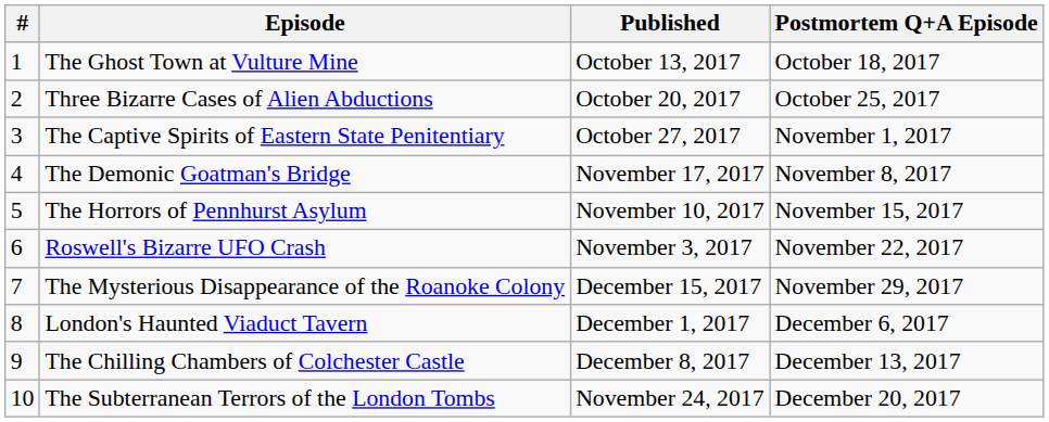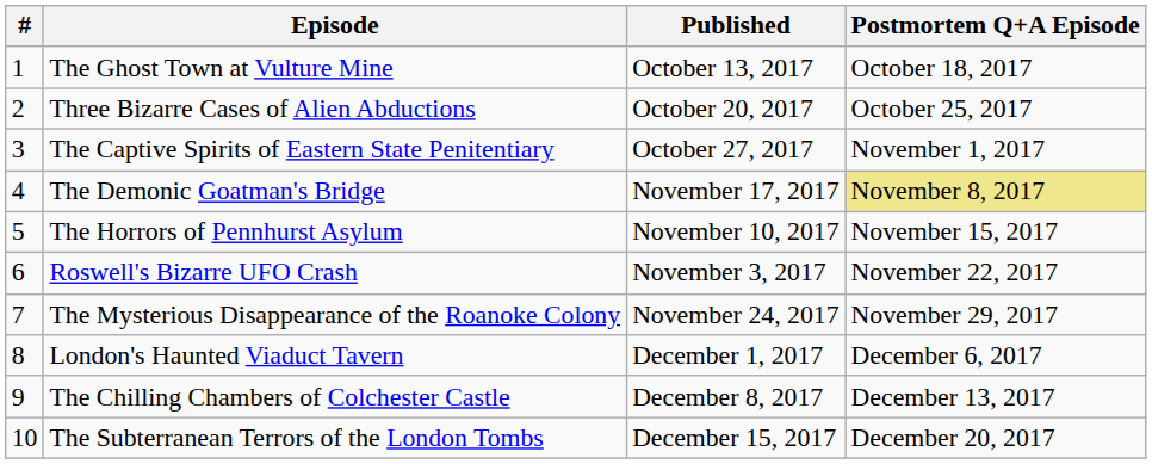 <table class="wikitable mw-collapsible">
 <tr>
 <th>#</th>
 <th>Episode</th>
 <th>Published</th>
 <th>Postmortem Q+A Episode</th>
 </tr>
 <tr>
 <td>1</td>
 <td>The Ghost Town at <a href='#'>Vulture Mine</a></td>
 <td>October 13, 2017</td>
 <td>October 18, 2017</td>
 </tr>
 <tr>
 <td>2</td>
 <td>Three Bizarre Cases of <a href='#'>Alien Abductions</a></td>
 <td>October 20, 2017</td>
 <td>October 25, 2017</td>
 </tr>
 <tr>
 <td>3</td>
 <td>The Captive Spirits of <a href='#'>Eastern State Penitentiary</a></td>
 <td>October 27, 2017</td>
 <td>November 1, 2017</td>
 </tr>
 <tr>
 <td>4</td>
 <td>The Demonic <a href='#'>Goatman's Bridge</a></td>
 <td>November 17, 2017</td>
-<td>November 8, 2017</td>
+<td style="background: khaki;">November 8, 2017</td>
 </tr>
 <tr>
 <td>5</td>
 <td>The Horrors of <a href='#'>Pennhurst Asylum</a></td>
 <td>November 10, 2017</td>
 <td>November 15, 2017</td>
 </tr>
 <tr>
 <td>6</td>
 <td><a href='#'>Roswell's Bizarre UFO Crash</a></td>
 <td>November 3, 2017</td>
 <td>November 22, 2017</td>
 </tr>
 <tr>
 <td>7</td>
 <td>The Mysterious Disappearance of the <a href='#'>Roanoke Colony</a></td>
-<td>December 15, 2017</td>
+<td>November 24, 2017</td>
 <td>November 29, 2017</td>
 </tr>
 <tr>
 <td>8</td>
 <td>London's Haunted <a href='#'>Viaduct Tavern</a></td>
 <td>December 1, 2017</td>
 <td>December 6, 2017</td>
 </tr>
 <tr>
 <td>9</td>
 <td>The Chilling Chambers of <a href='#'>Colchester Castle</a></td>
 <td>December 8, 2017</td>
 <td>December 13, 2017</td>
 </tr>
 <tr>
 <td>10</td>
 <td>The Subterranean Terrors of the <a href='#'>London Tombs</a></td>
-<td>November 24, 2017</td>
+<td>December 15, 2017</td>
 <td>December 20, 2017</td>
 </tr>
 </table>
